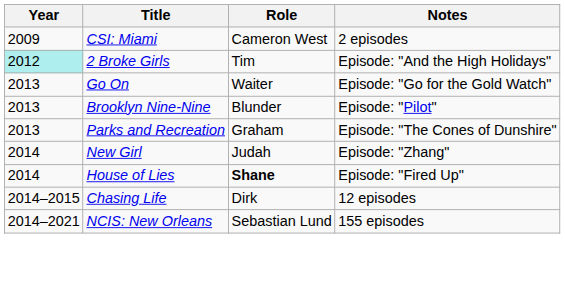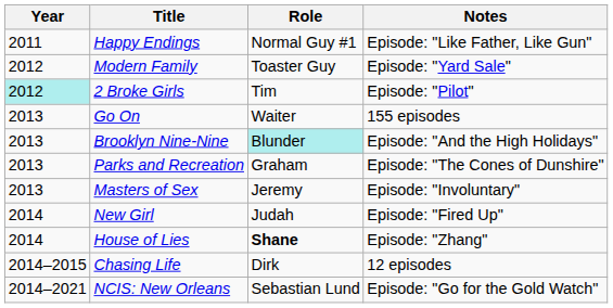 <table class="wikitable sortable">
 <tr>
 <th>Year</th>
 <th>Title</th>
 <th>Role</th>
 <th>Notes</th>
 </tr>
 <tr>
-<td>2009</td>
-<td><em><a href='#'>CSI: Miami</a></em></td>
-<td>Cameron West</td>
-<td>2 episodes</td>
+<td>2011</td>
+<td><a href='#'><em>Happy Endings</em></a></td>
+<td>Normal Guy #1</td>
+<td>Episode: "Like Father, Like Gun"</td>
+</tr>
+<tr>
+<td>2012</td>
+<td><em><a href='#'>Modern Family</a></em></td>
+<td>Toaster Guy</td>
+<td>Episode: "<a href='#'>Yard Sale</a>"</td>
 </tr>
 <tr>
 <td style="background: paleturquoise;">2012</td>
 <td><em><a href='#'>2 Broke Girls</a></em></td>
 <td>Tim</td>
-<td>Episode: "And the High Holidays"</td>
+<td>Episode: "<a href='#'>Pilot</a>"</td>
 </tr>
 <tr>
 <td>2013</td>
 <td><a href='#'><em>Go On</em></a></td>
 <td>Waiter</td>
-<td>Episode: "Go for the Gold Watch"</td>
+<td>155 episodes</td>
 </tr>
 <tr>
 <td>2013</td>
 <td><em><a href='#'>Brooklyn Nine-Nine</a></em></td>
-<td>Blunder</td>
-<td>Episode: "<a href='#'>Pilot</a>"</td>
+<td style="background: paleturquoise;">Blunder</td>
+<td>Episode: "And the High Holidays"</td>
 </tr>
 <tr>
 <td>2013</td>
 <td><em><a href='#'>Parks and Recreation</a></em></td>
 <td>Graham</td>
 <td>Episode: "The Cones of Dunshire"</td>
 </tr>
 <tr>
+<td>2013</td>
+<td><em><a href='#'>Masters of Sex</a></em></td>
+<td>Jeremy</td>
+<td>Episode: "Involuntary"</td>
+</tr>
+<tr>
 <td>2014</td>
 <td><em><a href='#'>New Girl</a></em></td>
 <td>Judah</td>
-<td>Episode: "Zhang"</td>
+<td>Episode: "Fired Up"</td>
 </tr>
 <tr>
 <td>2014</td>
 <td><em><a href='#'>House of Lies</a></em></td>
 <td><strong>Shane</strong></td>
-<td>Episode: "Fired Up"</td>
+<td>Episode: "Zhang"</td>
 </tr>
 <tr>
 <td>2014–2015</td>
 <td><em><a href='#'>Chasing Life</a></em></td>
 <td>Dirk</td>
 <td>12 episodes</td>
 </tr>
 <tr>
 <td>2014–2021</td>
 <td><em><a href='#'>NCIS: New Orleans</a></em></td>
 <td>Sebastian Lund</td>
-<td>155 episodes</td>
+<td>Episode: "Go for the Gold Watch"</td>
 </tr>
 </table>
